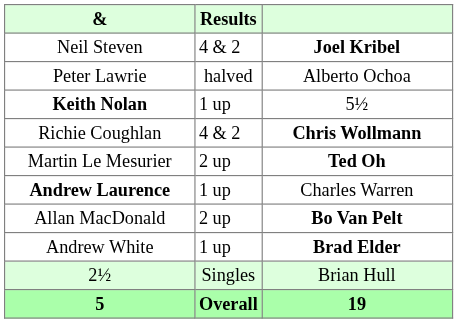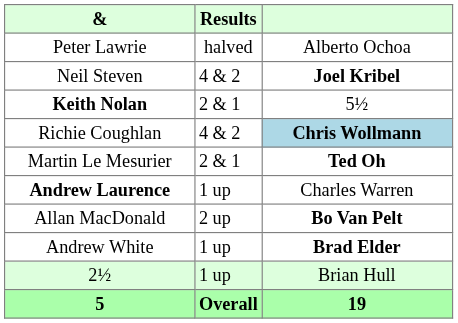 <table border="1" cellpadding="3" style="border-collapse:collapse; text-align:center;">
 <tr style="background:#ddffdd;">
 <th width=160> & </th>
 <th>Results</th>
 <th width=160></th>
 </tr>
 <tr>
+<td>Peter Lawrie</td>
+<td>halved</td>
+<td>Alberto Ochoa</td>
+</tr>
+<tr>
 <td>Neil Steven</td>
 <td align=left> 4 & 2</td>
 <td><strong>Joel Kribel</strong></td>
 </tr>
 <tr>
-<td>Peter Lawrie</td>
-<td>halved</td>
-<td>Alberto Ochoa</td>
-</tr>
-<tr>
 <td><strong>Keith Nolan</strong></td>
-<td align=left> 1 up</td>
+<td align=left> 2 & 1</td>
 <td>5½</td>
 </tr>
 <tr>
 <td>Richie Coughlan</td>
 <td align=left> 4 & 2</td>
-<td><strong>Chris Wollmann</strong></td>
+<td style="background: lightblue;"><strong>Chris Wollmann</strong></td>
 </tr>
 <tr>
 <td>Martin Le Mesurier</td>
-<td align=left> 2 up</td>
+<td align=left> 2 & 1</td>
 <td><strong>Ted Oh</strong></td>
 </tr>
 <tr>
 <td><strong>Andrew Laurence</strong></td>
 <td align=left> 1 up</td>
 <td>Charles Warren</td>
 </tr>
 <tr>
 <td>Allan MacDonald</td>
 <td align=left> 2 up</td>
 <td><strong>Bo Van Pelt</strong></td>
 </tr>
 <tr>
 <td>Andrew White</td>
 <td align=left> 1 up</td>
 <td><strong>Brad Elder</strong></td>
 </tr>
 <tr style="background:#ddffdd;">
 <td>2½</td>
-<td>Singles</td>
+<td align=left> 1 up</td>
 <td>Brian Hull</td>
 </tr>
 <tr style="background:#aaffaa;">
 <th>5</th>
 <th>Overall</th>
 <th>19</th>
 </tr>
 </table>
